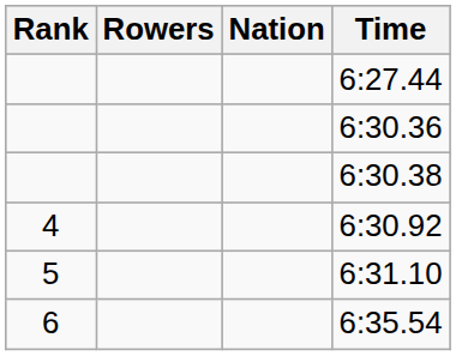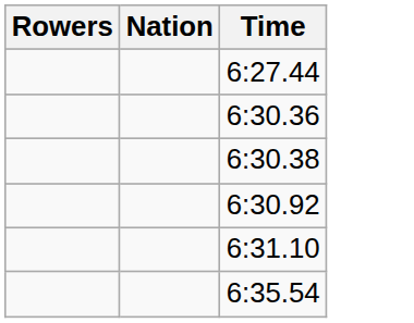 <table class="wikitable sortable" style="text-align:center">
 <tr>
-<th>Rank</th>
 <th>Rowers</th>
 <th>Nation</th>
 <th>Time</th>
 </tr>
 <tr>
-<td></td>
 <td align=left data-sort-value="Rutschow-Stomporowski, Katrin"></td>
 <td align=left></td>
 <td>6:27.44</td>
 </tr>
 <tr>
-<td></td>
 <td align=left data-sort-value="Maziy, Svitlana"></td>
 <td align=left></td>
 <td>6:30.36</td>
 </tr>
 <tr>
-<td></td>
 <td align=left data-sort-value="Biesenthal, Laryssa"></td>
 <td align=left></td>
 <td>6:30.38</td>
 </tr>
 <tr>
-<td>4</td>
 <td align=left data-sort-value="Pors Olsen, Inger"></td>
 <td align=left></td>
 <td>6:30.92</td>
 </tr>
 <tr>
-<td>5</td>
 <td align=left></td>
 <td align=left></td>
 <td>6:31.10</td>
 </tr>
 <tr>
-<td>6</td>
 <td align=left data-sort-value="Eijs, Irene"></td>
 <td align=left></td>
 <td>6:35.54</td>
 </tr>
 </table>
